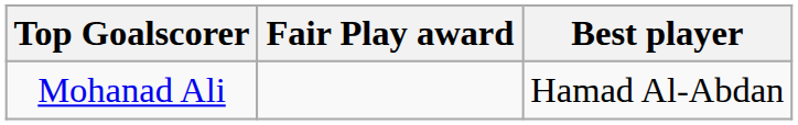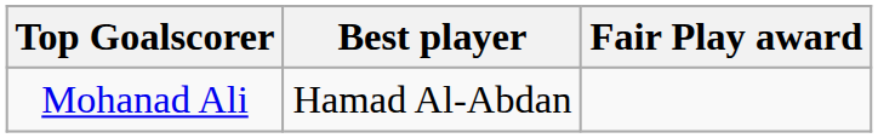 <table class="wikitable" style="text-align: center; margin: 0 auto;">
 <tr>
 <th>Top Goalscorer</th>
+<th>Best player</th>
 <th>Fair Play award</th>
-<th>Best player</th>
 </tr>
 <tr>
 <td> <a href='#'>Mohanad Ali</a></td>
+<td> Hamad Al-Abdan</td>
 <td></td>
-<td> Hamad Al-Abdan</td>
 </tr>
 </table>
